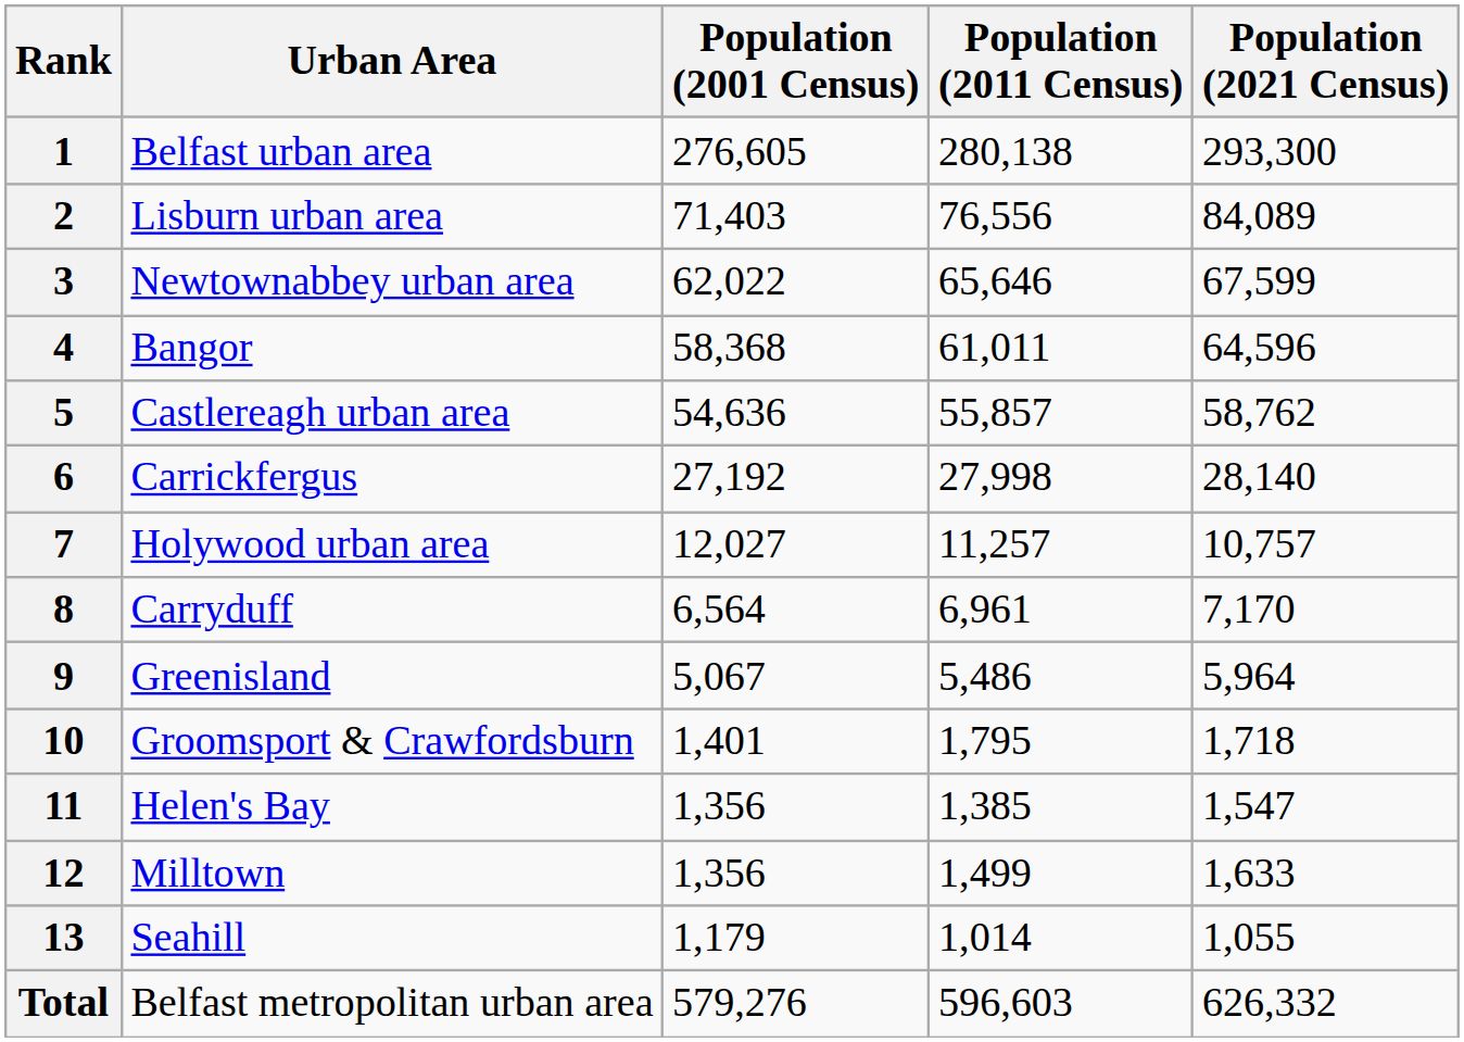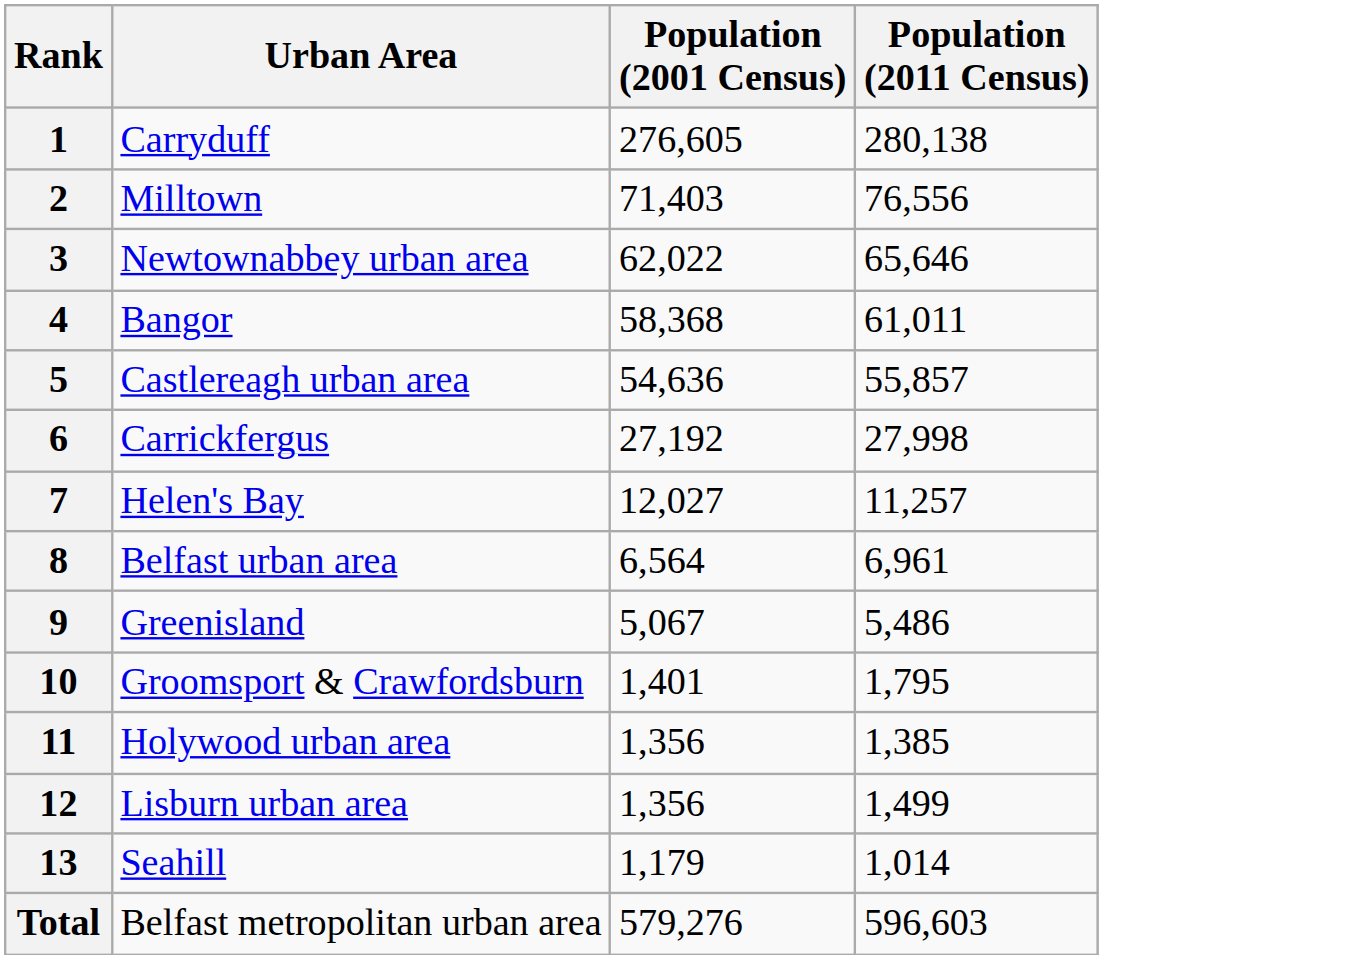 <table class="wikitable sortable">
 <tr>
 <th>Rank</th>
 <th>Urban Area</th>
 <th>Population<br>(2001 Census)</th>
 <th>Population<br>(2011 Census)</th>
-<th>Population<br>(2021 Census)</th>
 </tr>
 <tr>
 <th>1</th>
-<td><a href='#'>Belfast urban area</a></td>
+<td><a href='#'>Carryduff</a></td>
 <td>276,605</td>
 <td>280,138</td>
-<td>293,300</td>
 </tr>
 <tr>
 <th>2</th>
-<td><a href='#'>Lisburn urban area</a></td>
+<td><a href='#'>Milltown</a></td>
 <td>71,403</td>
 <td>76,556</td>
-<td>84,089</td>
 </tr>
 <tr>
 <th>3</th>
 <td><a href='#'>Newtownabbey urban area</a></td>
 <td>62,022</td>
 <td>65,646</td>
-<td>67,599</td>
 </tr>
 <tr>
 <th>4</th>
 <td><a href='#'>Bangor</a></td>
 <td>58,368</td>
 <td>61,011</td>
-<td>64,596</td>
 </tr>
 <tr>
 <th>5</th>
 <td><a href='#'>Castlereagh urban area</a></td>
 <td>54,636</td>
 <td>55,857</td>
-<td>58,762</td>
 </tr>
 <tr>
 <th>6</th>
 <td><a href='#'>Carrickfergus</a></td>
 <td>27,192</td>
 <td>27,998</td>
-<td>28,140</td>
 </tr>
 <tr>
 <th>7</th>
-<td><a href='#'>Holywood urban area</a></td>
+<td><a href='#'>Helen's Bay</a></td>
 <td>12,027</td>
 <td>11,257</td>
-<td>10,757</td>
 </tr>
 <tr>
 <th>8</th>
-<td><a href='#'>Carryduff</a></td>
+<td><a href='#'>Belfast urban area</a></td>
 <td>6,564</td>
 <td>6,961</td>
-<td>7,170</td>
 </tr>
 <tr>
 <th>9</th>
 <td><a href='#'>Greenisland</a></td>
 <td>5,067</td>
 <td>5,486</td>
-<td>5,964</td>
 </tr>
 <tr>
 <th>10</th>
 <td><a href='#'>Groomsport</a> & <a href='#'>Crawfordsburn</a></td>
 <td>1,401</td>
 <td>1,795</td>
-<td>1,718</td>
 </tr>
 <tr>
 <th>11</th>
-<td><a href='#'>Helen's Bay</a></td>
+<td><a href='#'>Holywood urban area</a></td>
 <td>1,356</td>
 <td>1,385</td>
-<td>1,547</td>
 </tr>
 <tr>
 <th>12</th>
-<td><a href='#'>Milltown</a></td>
+<td><a href='#'>Lisburn urban area</a></td>
 <td>1,356</td>
 <td>1,499</td>
-<td>1,633</td>
 </tr>
 <tr>
 <th>13</th>
 <td><a href='#'>Seahill</a></td>
 <td>1,179</td>
 <td>1,014</td>
-<td>1,055</td>
 </tr>
 <tr>
 <th>Total</th>
 <td>Belfast metropolitan urban area</td>
 <td>579,276</td>
 <td>596,603</td>
-<td>626,332</td>
 </tr>
 </table>
